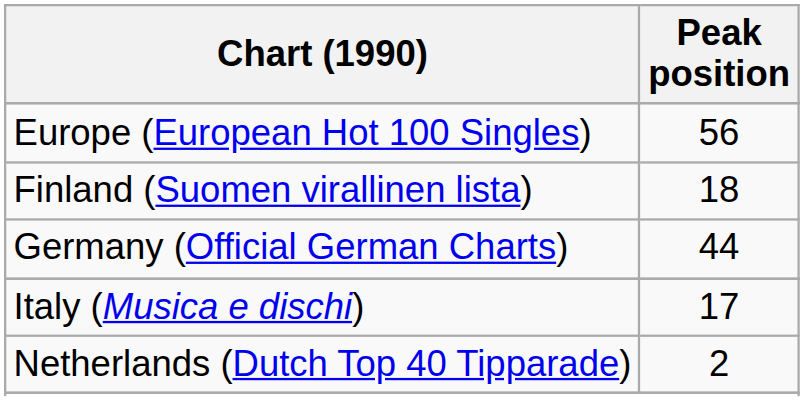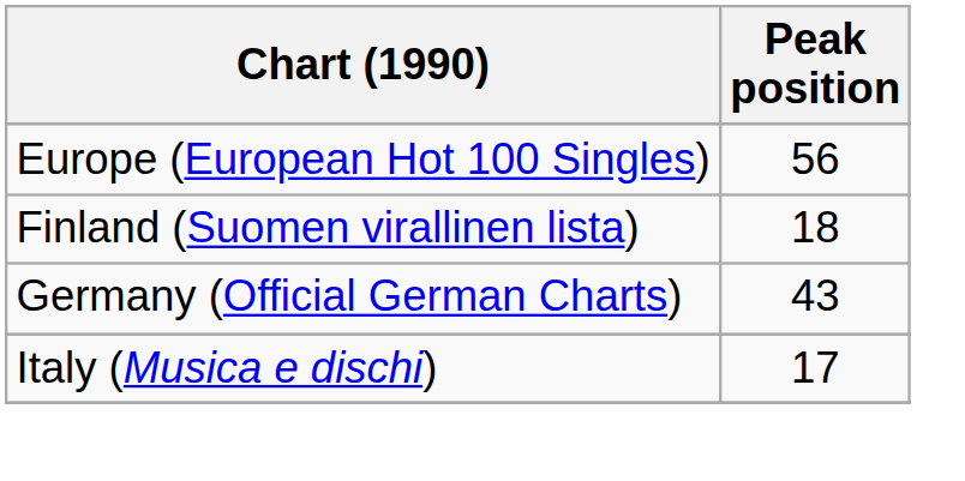 <table class="wikitable sortable">
 <tr>
 <th>Chart (1990)</th>
 <th>Peak<br>position</th>
 </tr>
 <tr>
 </tr>
 <tr>
 <td align="left">Europe (<a href='#'>European Hot 100 Singles</a>)</td>
 <td align="center">56</td>
 </tr>
 <tr>
 <td align="left">Finland (<a href='#'>Suomen virallinen lista</a>)</td>
 <td align="center">18</td>
 </tr>
 <tr>
 <td align="left">Germany (<a href='#'>Official German Charts</a>)</td>
-<td align="center">44</td>
+<td align="center">43</td>
 </tr>
 <tr>
 </tr>
 <tr>
 <td align="left">Italy (<em><a href='#'>Musica e dischi</a></em>)</td>
 <td align="center">17</td>
 </tr>
 <tr>
-<td align="left">Netherlands (<a href='#'>Dutch Top 40 Tipparade</a>)</td>
-<td align="center">2</td>
-</tr>
-<tr>
 </tr>
 <tr>
 </tr>
 <tr>
 </tr>
 </table>
